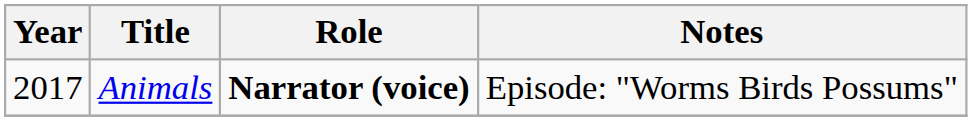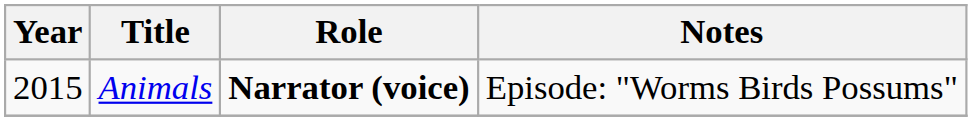 <table class="wikitable sortable">
 <tr>
 <th>Year</th>
 <th>Title</th>
 <th>Role</th>
 <th>Notes</th>
 </tr>
 <tr>
-<td>2017</td>
+<td>2015</td>
 <td><em><a href='#'>Animals</a></em></td>
 <td><strong>Narrator (voice)</strong></td>
 <td>Episode: "Worms Birds Possums"</td>
 </tr>
 <tr>
 </tr>
 </table>
